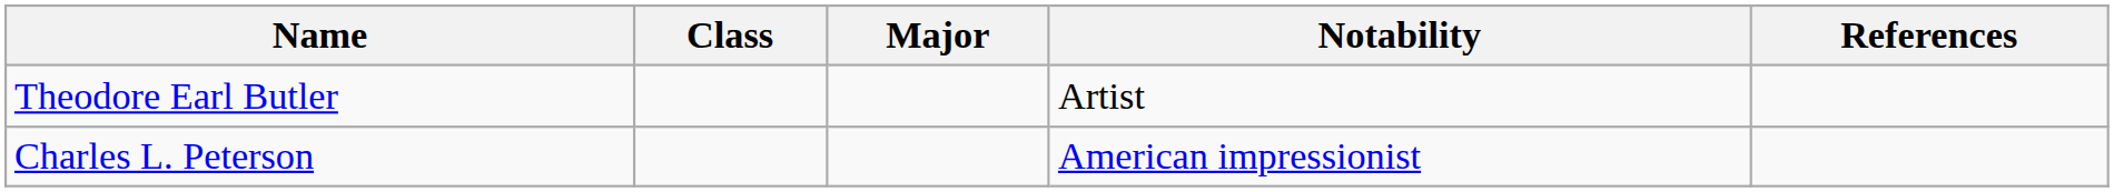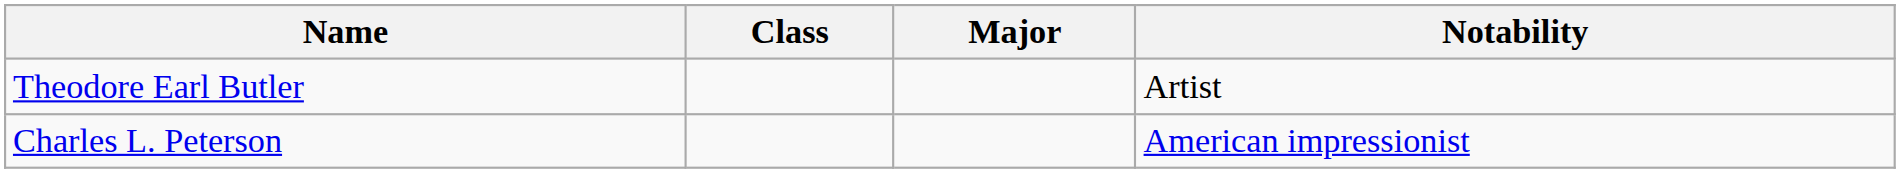 <table class="wikitable" style="width:100%;">
 <tr>
 <th>Name</th>
 <th>Class</th>
 <th>Major</th>
 <th>Notability</th>
-<th>References</th>
 </tr>
 <tr>
 <td><a href='#'>Theodore Earl Butler</a></td>
 <td></td>
 <td></td>
 <td>Artist</td>
-<td></td>
 </tr>
 <tr>
 <td><a href='#'>Charles L. Peterson</a></td>
 <td></td>
 <td></td>
 <td><a href='#'>American impressionist</a></td>
-<td></td>
 </tr>
 </table>
